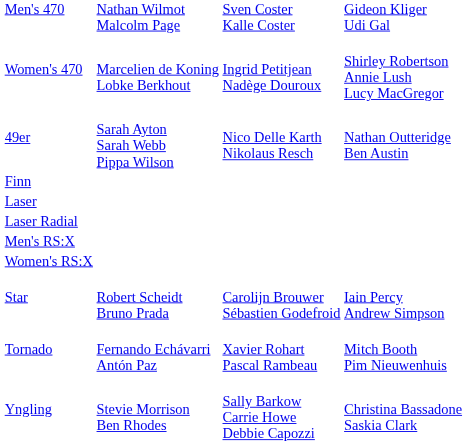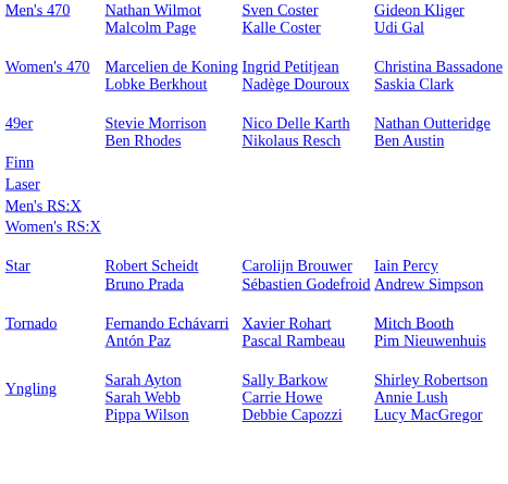 <table>
 <tr>
 <td><a href='#'>Men's 470</a><br></td>
 <td><br><a href='#'>Nathan Wilmot</a><br><a href='#'>Malcolm Page</a></td>
 <td><br><a href='#'>Sven Coster</a><br><a href='#'>Kalle Coster</a></td>
 <td><br><a href='#'>Gideon Kliger</a><br><a href='#'>Udi Gal</a></td>
 </tr>
 <tr>
 <td><a href='#'>Women's 470</a><br></td>
 <td><br><a href='#'>Marcelien de Koning</a><br><a href='#'>Lobke Berkhout</a></td>
 <td><br><a href='#'>Ingrid Petitjean</a><br><a href='#'>Nadège Douroux</a></td>
-<td><br><a href='#'>Shirley Robertson</a><br><a href='#'>Annie Lush</a><br><a href='#'>Lucy MacGregor</a></td>
+<td><br><a href='#'>Christina Bassadone</a><br><a href='#'>Saskia Clark</a></td>
 </tr>
 <tr>
 <td><a href='#'>49er</a><br></td>
-<td><br><a href='#'>Sarah Ayton</a><br><a href='#'>Sarah Webb</a><br><a href='#'>Pippa Wilson</a></td>
+<td><br><a href='#'>Stevie Morrison</a><br><a href='#'>Ben Rhodes</a></td>
 <td><br><a href='#'>Nico Delle Karth</a><br><a href='#'>Nikolaus Resch</a></td>
 <td><br><a href='#'>Nathan Outteridge</a><br><a href='#'>Ben Austin</a></td>
 </tr>
 <tr>
 <td><a href='#'>Finn</a><br></td>
 <td></td>
 <td></td>
 <td></td>
 </tr>
 <tr>
 <td><a href='#'>Laser</a><br></td>
-<td></td>
-<td></td>
-<td></td>
-</tr>
-<tr>
-<td><a href='#'>Laser Radial</a><br></td>
 <td></td>
 <td></td>
 <td></td>
 </tr>
 <tr>
 <td><a href='#'>Men's RS:X</a><br></td>
 <td></td>
 <td nowrap></td>
 <td></td>
 </tr>
 <tr>
 <td><a href='#'>Women's RS:X</a><br></td>
 <td></td>
 <td></td>
 <td></td>
 </tr>
 <tr>
 <td><a href='#'>Star</a><br></td>
 <td><br><a href='#'>Robert Scheidt</a><br><a href='#'>Bruno Prada</a></td>
 <td><br><a href='#'>Carolijn Brouwer</a><br><a href='#'>Sébastien Godefroid</a></td>
 <td><br><a href='#'>Iain Percy</a><br><a href='#'>Andrew Simpson</a></td>
 </tr>
 <tr>
 <td><a href='#'>Tornado</a><br></td>
 <td><br><a href='#'>Fernando Echávarri</a><br><a href='#'>Antón Paz</a></td>
 <td><br><a href='#'>Xavier Rohart</a><br><a href='#'>Pascal Rambeau</a></td>
 <td><br><a href='#'>Mitch Booth</a><br><a href='#'>Pim Nieuwenhuis</a></td>
 </tr>
 <tr>
 <td><a href='#'>Yngling</a><br></td>
-<td><br><a href='#'>Stevie Morrison</a><br><a href='#'>Ben Rhodes</a></td>
+<td><br><a href='#'>Sarah Ayton</a><br><a href='#'>Sarah Webb</a><br><a href='#'>Pippa Wilson</a></td>
 <td><br><a href='#'>Sally Barkow</a><br><a href='#'>Carrie Howe</a><br><a href='#'>Debbie Capozzi</a></td>
-<td><br><a href='#'>Christina Bassadone</a><br><a href='#'>Saskia Clark</a></td>
+<td><br><a href='#'>Shirley Robertson</a><br><a href='#'>Annie Lush</a><br><a href='#'>Lucy MacGregor</a></td>
 </tr>
 </table>
